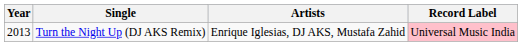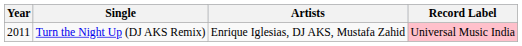 <table class="wikitable">
 <tr style="background:#b0c4de; text-align:center;">
 <th>Year</th>
 <th>Single</th>
 <th>Artists</th>
 <th>Record Label</th>
 </tr>
 <tr>
-<td>2013</td>
+<td>2011</td>
 <td><a href='#'>Turn the Night Up</a> (DJ AKS Remix)</td>
 <td>Enrique Iglesias, DJ AKS, Mustafa Zahid</td>
 <td style="background: pink;">Universal Music India</td>
 </tr>
 </table>
